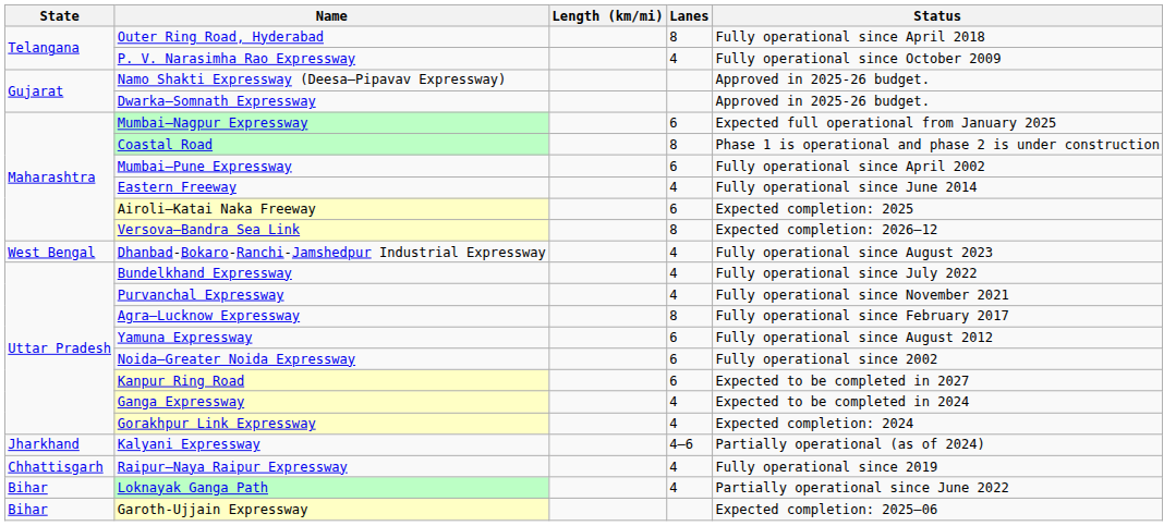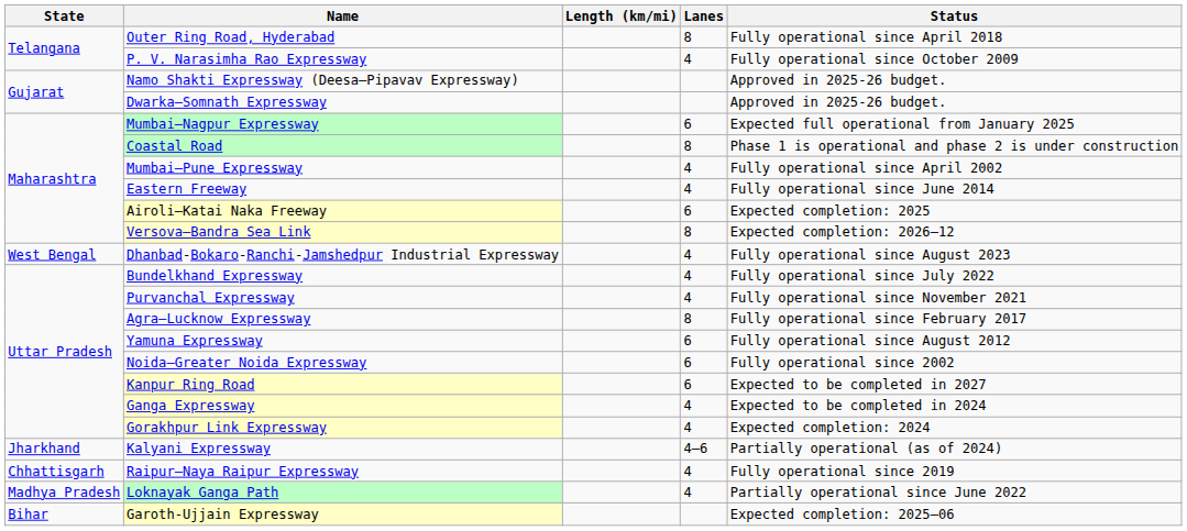 <table class="wikitable sortable collapsible static-row-numbers">
 <tr>
 <th>State</th>
 <th>Name</th>
 <th data-sort-type="number">Length (km/mi)</th>
 <th>Lanes</th>
 <th>Status</th>
 </tr>
 <tr>
 <td rowspan="2"><a href='#'>Telangana</a></td>
 <td><a href='#'>Outer Ring Road, Hyderabad</a></td>
 <td></td>
 <td>8</td>
 <td>Fully operational since April 2018</td>
 </tr>
 <tr>
 <td><a href='#'>P. V. Narasimha Rao Expressway</a></td>
 <td></td>
 <td>4</td>
 <td>Fully operational since October 2009</td>
 </tr>
 <tr>
 <td rowspan="2"><a href='#'>Gujarat</a></td>
 <td><a href='#'>Namo Shakti Expressway</a> (Deesa–Pipavav Expressway)</td>
 <td></td>
 <td></td>
 <td>Approved in 2025-26 budget.</td>
 </tr>
 <tr>
 <td><a href='#'>Dwarka–Somnath Expressway</a></td>
 <td></td>
 <td></td>
 <td>Approved in 2025-26 budget.</td>
 </tr>
 <tr>
 <td rowspan="6"><a href='#'>Maharashtra</a></td>
 <td style="background-color: #bcFFC5"><a href='#'>Mumbai–Nagpur Expressway</a></td>
 <td></td>
 <td>6</td>
 <td>Expected full operational from January 2025</td>
 </tr>
 <tr>
 <td style="background-color: #bcffc5;"><a href='#'>Coastal Road</a></td>
 <td></td>
 <td>8</td>
 <td>Phase 1 is operational and phase 2 is under construction</td>
 </tr>
 <tr>
 <td><a href='#'>Mumbai–Pune Expressway</a></td>
 <td></td>
-<td>6</td>
+<td>4</td>
 <td>Fully operational since April 2002</td>
 </tr>
 <tr>
 <td><a href='#'>Eastern Freeway</a></td>
 <td></td>
 <td>4</td>
 <td>Fully operational since June 2014</td>
 </tr>
 <tr>
 <td style="background-color: #FFFFC5">Airoli–Katai Naka Freeway</td>
 <td></td>
 <td>6</td>
 <td>Expected completion: 2025</td>
 </tr>
 <tr>
 <td style="background-color: #FFFFC5"><a href='#'>Versova–Bandra Sea Link</a></td>
 <td></td>
 <td>8</td>
 <td>Expected completion: 2026–12</td>
 </tr>
 <tr>
 <td rowspan="1"><a href='#'>West Bengal</a></td>
 <td><a href='#'>Dhanbad</a>-<a href='#'>Bokaro</a>-<a href='#'>Ranchi</a>-<a href='#'>Jamshedpur</a> Industrial Expressway</td>
 <td></td>
 <td>4</td>
 <td>Fully operational since August 2023</td>
 </tr>
 <tr>
 <td rowspan="8"><a href='#'>Uttar Pradesh</a></td>
 <td><a href='#'>Bundelkhand Expressway</a></td>
 <td></td>
 <td>4</td>
 <td>Fully operational since July 2022</td>
 </tr>
 <tr>
 <td><a href='#'>Purvanchal Expressway</a></td>
 <td></td>
 <td>4</td>
 <td>Fully operational since November 2021</td>
 </tr>
 <tr>
 <td><a href='#'>Agra–Lucknow Expressway</a></td>
 <td></td>
 <td>8</td>
 <td>Fully operational since February 2017</td>
 </tr>
 <tr>
 <td><a href='#'>Yamuna Expressway</a></td>
 <td></td>
 <td>6</td>
 <td>Fully operational since August 2012</td>
 </tr>
 <tr>
 <td><a href='#'>Noida–Greater Noida Expressway</a></td>
 <td></td>
 <td>6</td>
 <td>Fully operational since 2002</td>
 </tr>
 <tr>
 <td style="background-color: #ffffc5"><a href='#'>Kanpur Ring Road</a></td>
 <td></td>
 <td>6</td>
 <td>Expected to be completed in 2027</td>
 </tr>
 <tr>
 <td style="background-color: #ffffc5;"><a href='#'>Ganga Expressway</a></td>
 <td></td>
 <td>4</td>
 <td>Expected to be completed in 2024</td>
 </tr>
 <tr>
 <td style="background-color: #FFFFC5"><a href='#'>Gorakhpur Link Expressway</a></td>
 <td></td>
 <td>4</td>
 <td>Expected completion: 2024</td>
 </tr>
 <tr>
 <td><a href='#'>Jharkhand</a></td>
 <td><a href='#'>Kalyani Expressway</a></td>
 <td></td>
 <td>4–6</td>
 <td>Partially operational (as of 2024)</td>
 </tr>
 <tr>
 <td><a href='#'>Chhattisgarh</a></td>
 <td><a href='#'>Raipur–Naya Raipur Expressway</a></td>
 <td></td>
 <td>4</td>
 <td>Fully operational since 2019</td>
 </tr>
 <tr>
-<td rowspan="1"><a href='#'>Bihar</a></td>
+<td rowspan="1"><a href='#'>Madhya Pradesh</a></td>
 <td style="background-color: #bcfFC5"><a href='#'>Loknayak Ganga Path</a></td>
 <td></td>
 <td>4</td>
 <td>Partially operational since June 2022</td>
 </tr>
 <tr>
 <td rowspan="1"><a href='#'>Bihar</a></td>
 <td style="background-color: #FFFFC5">Garoth-Ujjain Expressway</td>
 <td></td>
 <td></td>
 <td>Expected completion: 2025–06</td>
 </tr>
 </table>
